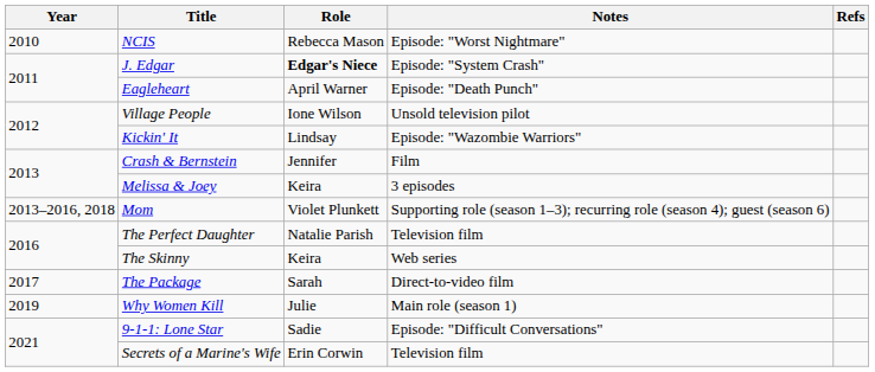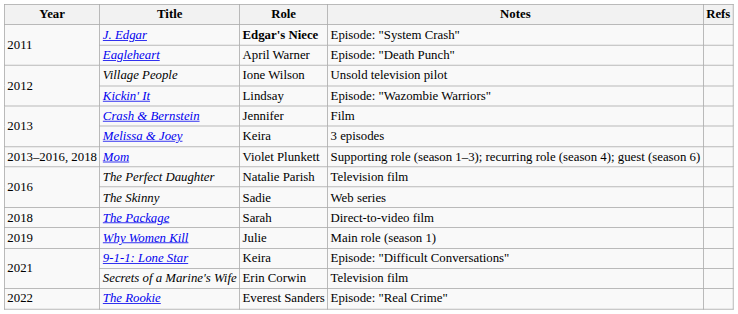 <table class="wikitable plainrowheaders">
 <tr>
 <th scope="col">Year</th>
 <th scope="col">Title</th>
 <th scope="col">Role</th>
 <th scope="col">Notes</th>
 <th>Refs</th>
-</tr>
-<tr>
-<td scope="row">2010</td>
-<td><em><a href='#'>NCIS</a></em></td>
-<td>Rebecca Mason</td>
-<td>Episode: "Worst Nightmare"</td>
-<td></td>
 </tr>
 <tr>
 <td rowspan="2" scope="row">2011</td>
 <td><em><a href='#'>J. Edgar</a></em></td>
 <td><strong>Edgar's Niece</strong></td>
 <td>Episode: "System Crash"</td>
 <td></td>
 </tr>
 <tr>
 <td><em><a href='#'>Eagleheart</a></em></td>
 <td>April Warner</td>
 <td>Episode: "Death Punch"</td>
 <td></td>
 </tr>
 <tr>
 <td rowspan="2" scope="row">2012</td>
 <td><em>Village People</em></td>
 <td>Ione Wilson</td>
 <td>Unsold television pilot</td>
 <td></td>
 </tr>
 <tr>
 <td><em><a href='#'>Kickin' It</a></em></td>
 <td>Lindsay</td>
 <td>Episode: "Wazombie Warriors"</td>
 <td></td>
 </tr>
 <tr>
 <td rowspan="2" scope="row">2013</td>
 <td><em><a href='#'>Crash & Bernstein</a></em></td>
 <td>Jennifer</td>
 <td>Film</td>
 <td></td>
 </tr>
 <tr>
 <td><em><a href='#'>Melissa & Joey</a></em></td>
 <td>Keira</td>
 <td>3 episodes</td>
 <td></td>
 </tr>
 <tr>
 <td scope="row">2013–2016, 2018</td>
 <td><em><a href='#'>Mom</a></em></td>
 <td>Violet Plunkett</td>
 <td>Supporting role (season 1–3); recurring role (season 4); guest (season 6)</td>
 <td></td>
 </tr>
 <tr>
 <td rowspan="2" scope="row">2016</td>
 <td><em>The Perfect Daughter</em></td>
 <td>Natalie Parish</td>
 <td>Television film</td>
 <td></td>
 </tr>
 <tr>
 <td><em>The Skinny</em></td>
-<td>Keira</td>
+<td>Sadie</td>
 <td>Web series</td>
 <td></td>
 </tr>
 <tr>
-<td scope="row">2017</td>
+<td scope="row">2018</td>
 <td><em><a href='#'>The Package</a></em></td>
 <td>Sarah</td>
 <td>Direct-to-video film</td>
 <td></td>
 </tr>
 <tr>
 <td scope="row">2019</td>
 <td><em><a href='#'>Why Women Kill</a></em></td>
 <td>Julie</td>
 <td>Main role (season 1)</td>
 <td></td>
 </tr>
 <tr>
 <td rowspan="2" scope="row">2021</td>
 <td><em><a href='#'>9-1-1: Lone Star</a></em></td>
-<td>Sadie</td>
+<td>Keira</td>
 <td>Episode: "Difficult Conversations"</td>
 <td></td>
 </tr>
 <tr>
 <td><em>Secrets of a Marine's Wife</em></td>
 <td>Erin Corwin</td>
 <td>Television film</td>
 <td></td>
 </tr>
+<tr>
+<td scope="row">2022</td>
+<td><a href='#'><em>The Rookie</em></a></td>
+<td>Everest Sanders</td>
+<td>Episode: "Real Crime"</td>
+<td></td>
+</tr>
 </table>
